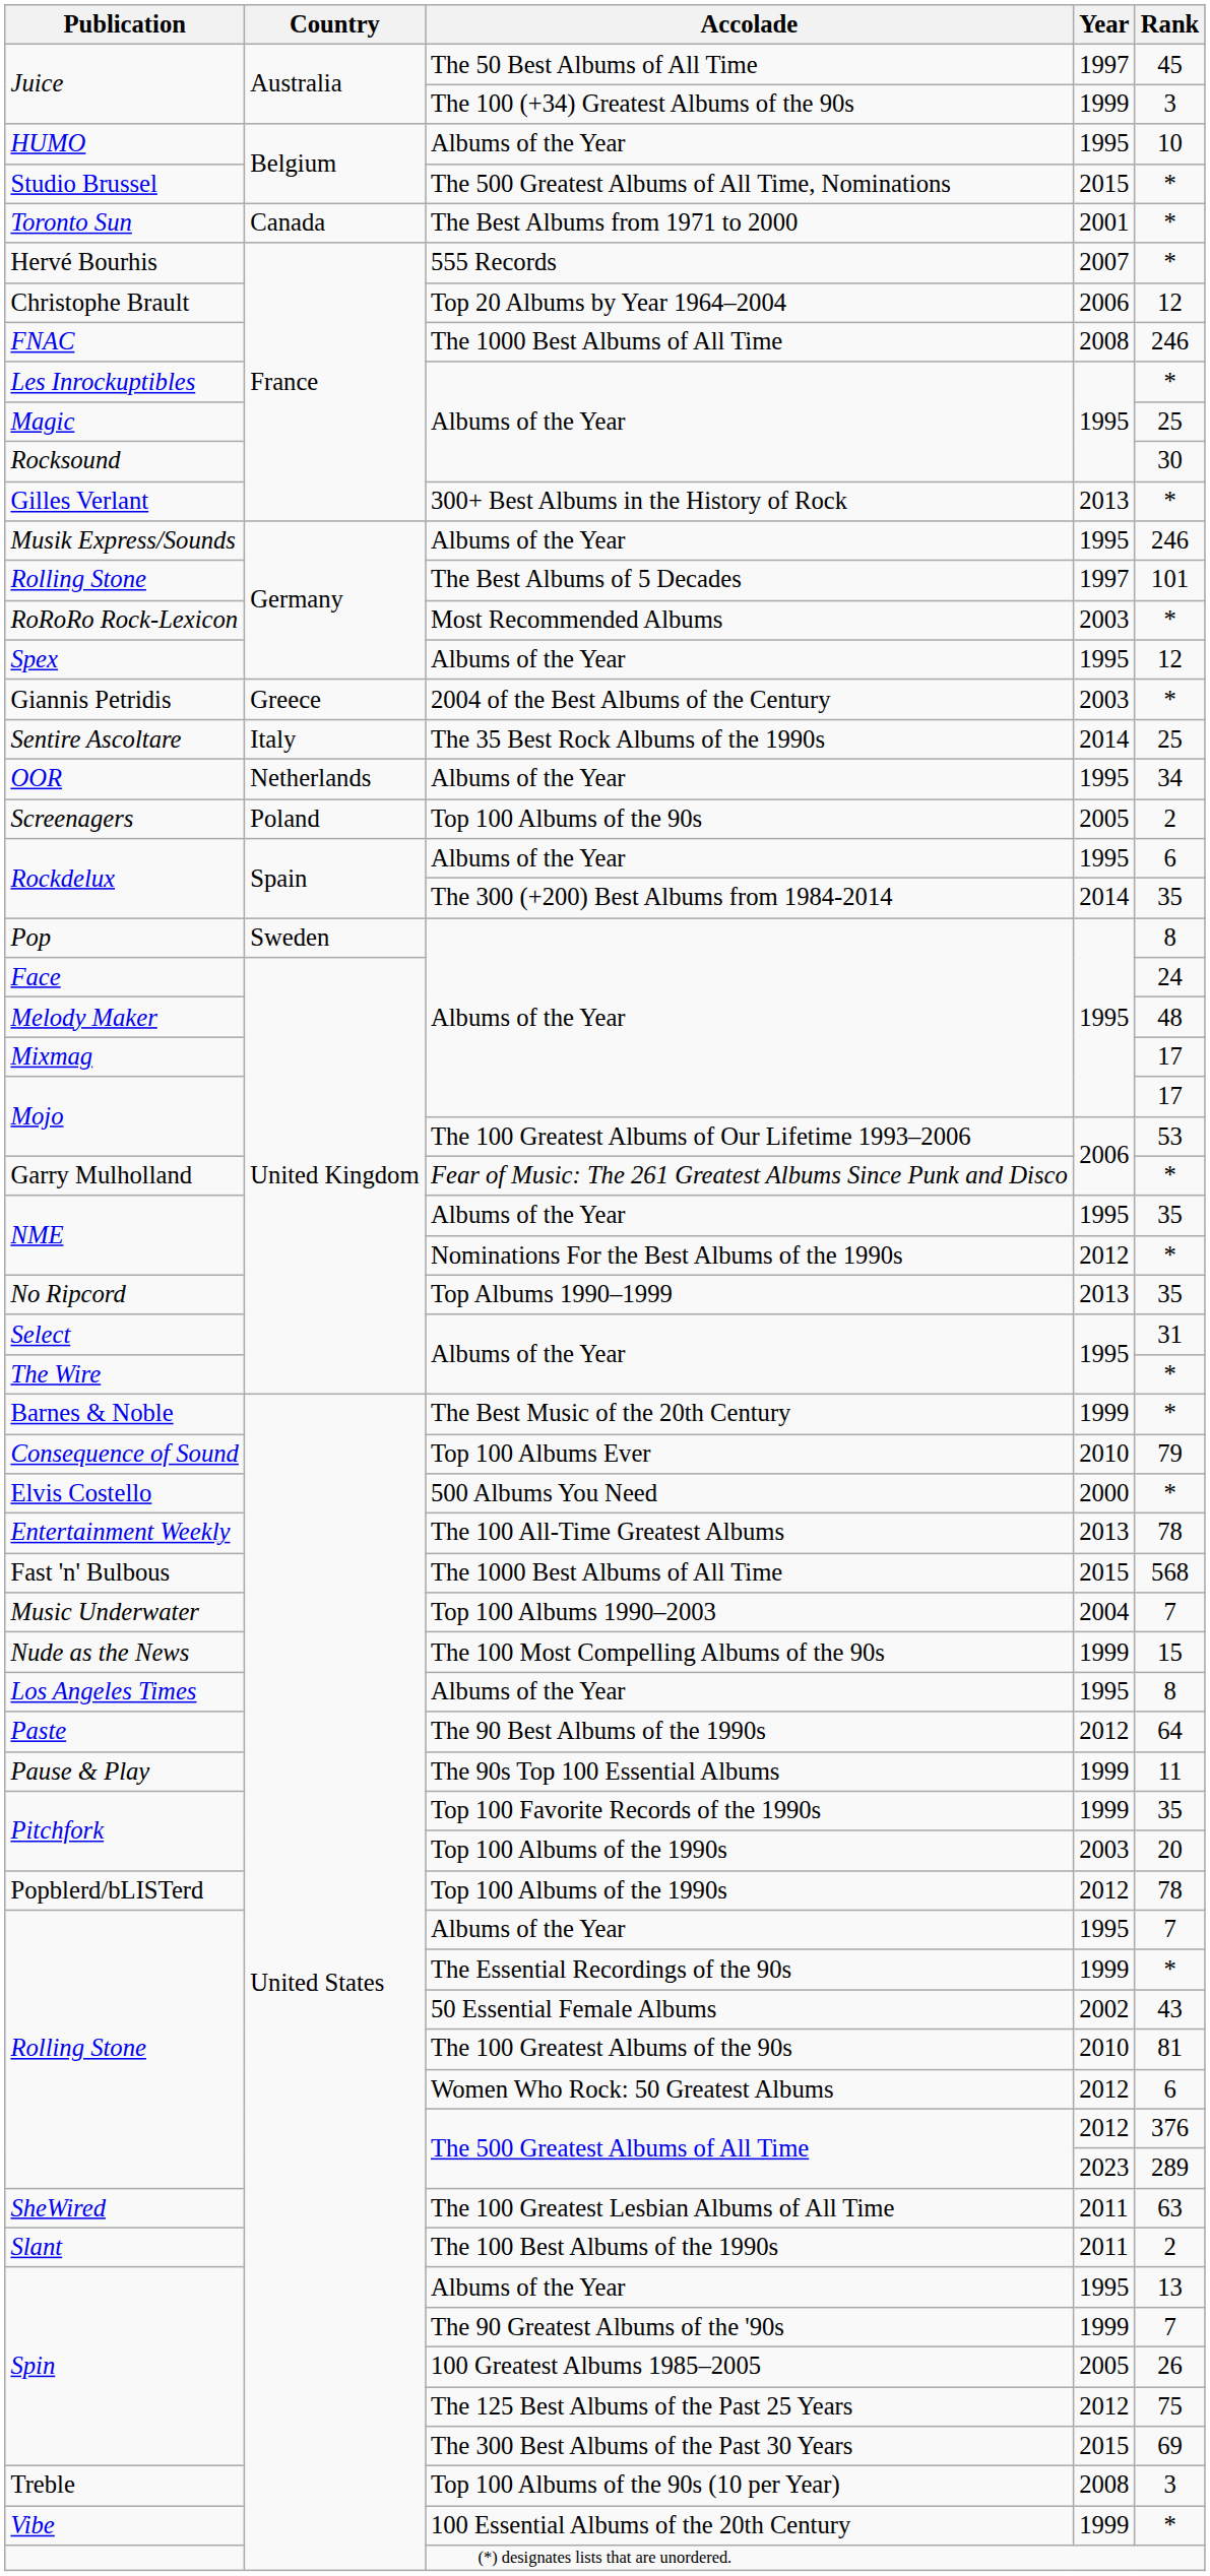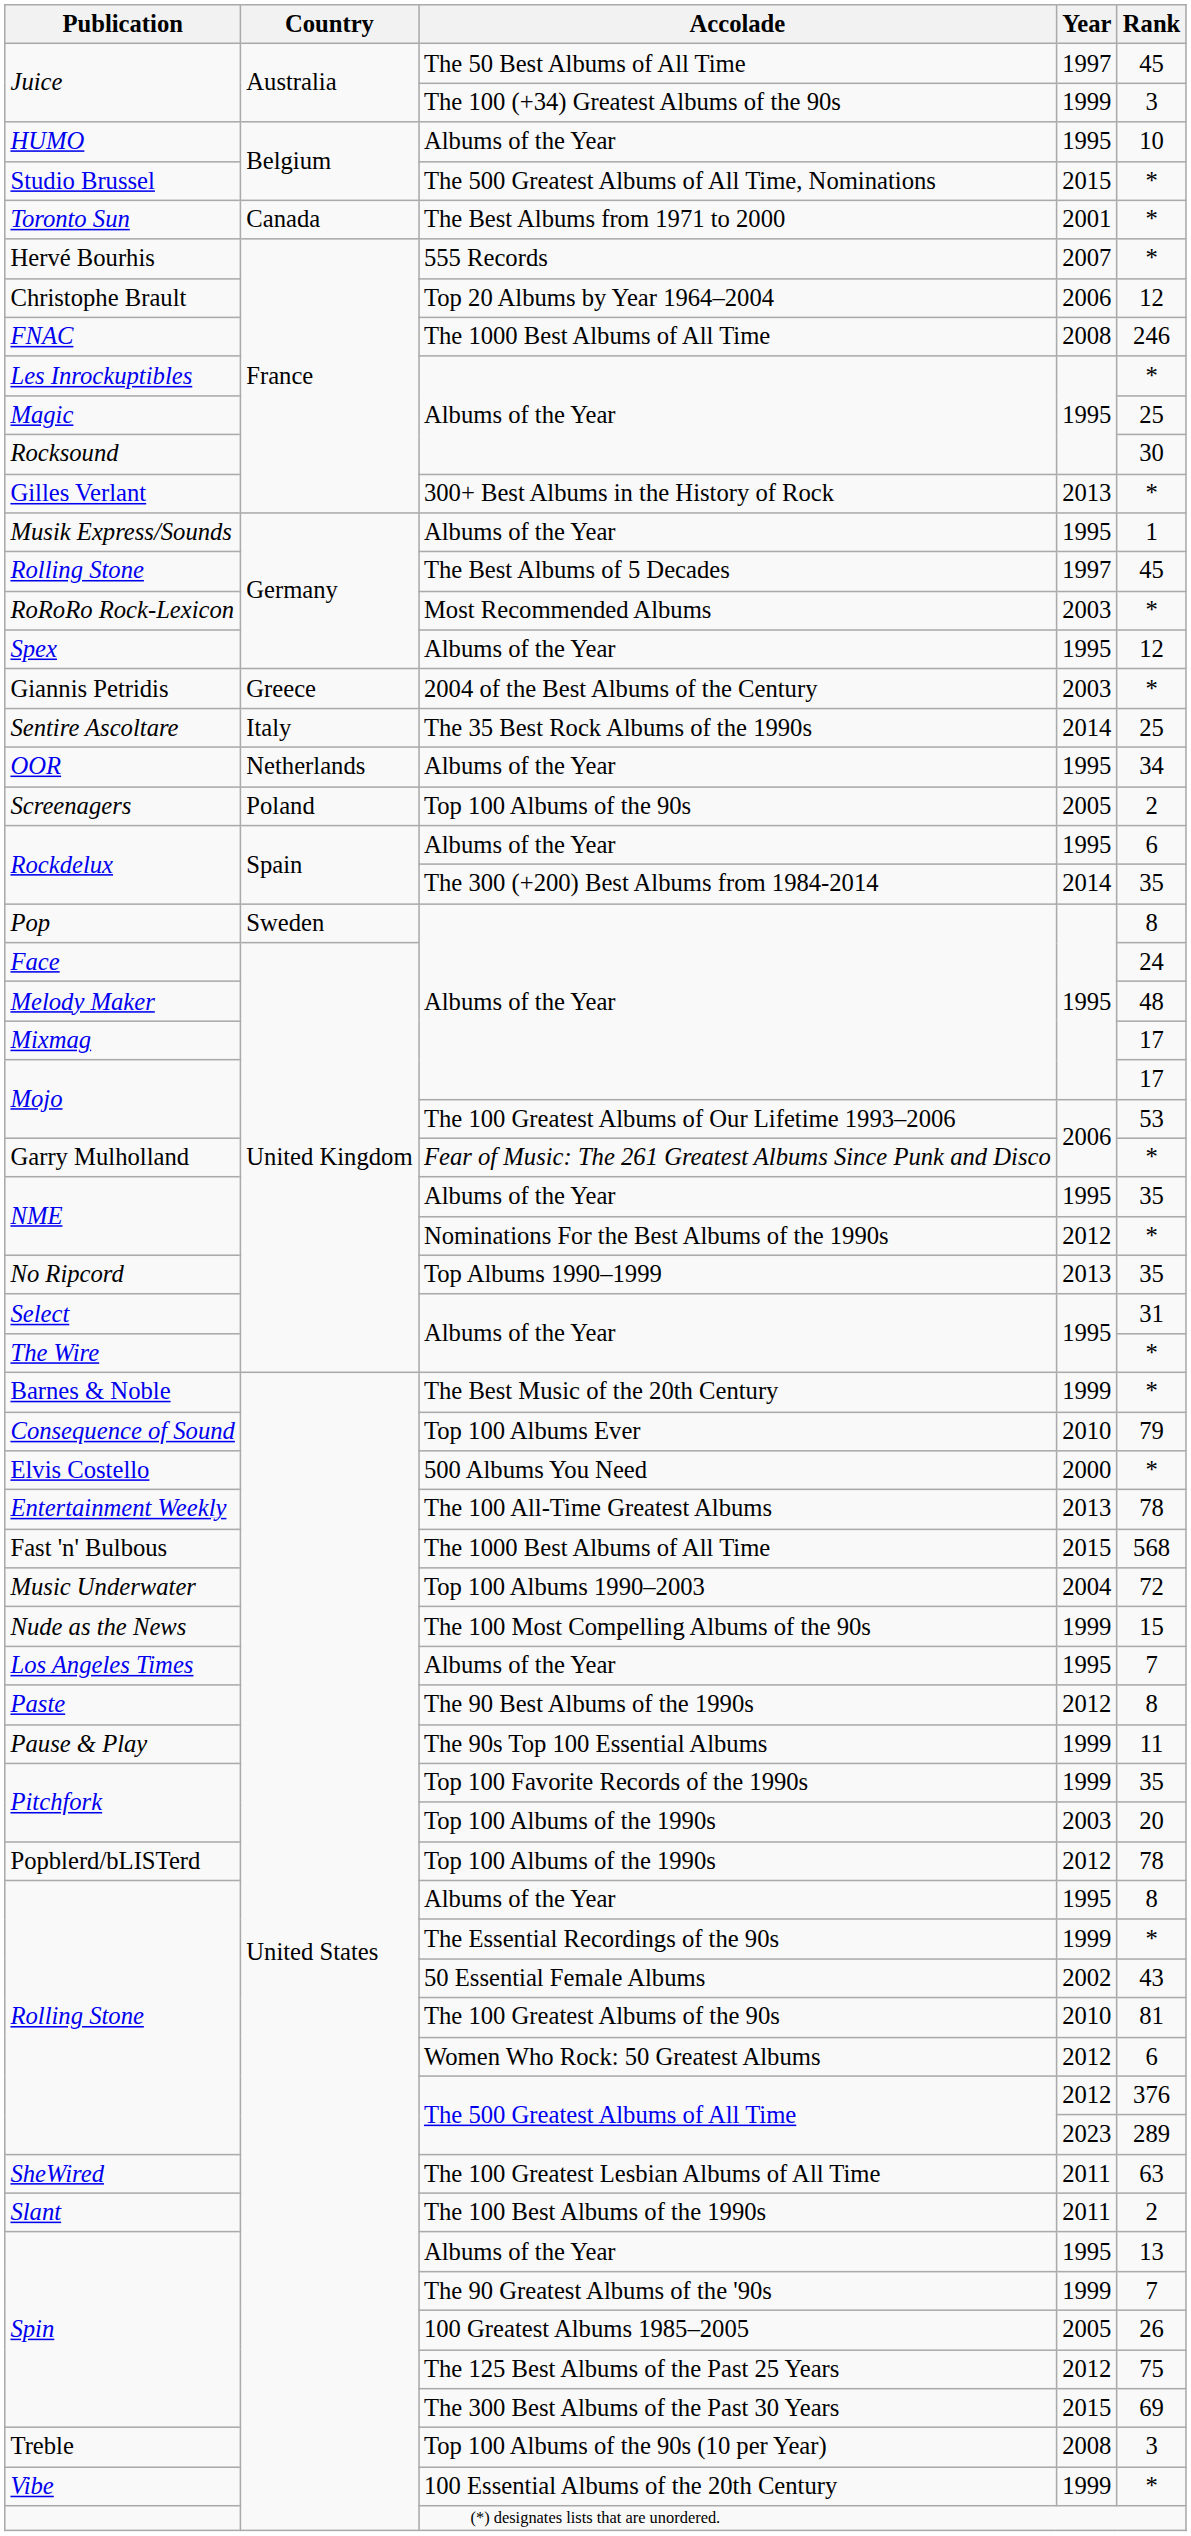 <table class="wikitable sortable plainrowheaders">
 <tr>
 <th scope="col">Publication</th>
 <th scope="col">Country</th>
 <th scope="col">Accolade</th>
 <th scope="col">Year</th>
 <th scope="col">Rank</th>
 </tr>
 <tr>
 <td rowspan=2><em>Juice</em></td>
 <td rowspan=2>Australia</td>
 <td>The 50 Best Albums of All Time</td>
 <td>1997</td>
 <td style="text-align:center;">45</td>
 </tr>
 <tr>
 <td>The 100 (+34) Greatest Albums of the 90s</td>
 <td>1999</td>
 <td style="text-align:center;">3</td>
 </tr>
 <tr>
 <td><em><a href='#'>HUMO</a></em></td>
 <td rowspan=2>Belgium</td>
 <td>Albums of the Year</td>
 <td>1995</td>
 <td style="text-align:center;">10</td>
 </tr>
 <tr>
 <td><a href='#'>Studio Brussel</a></td>
 <td>The 500 Greatest Albums of All Time, Nominations</td>
 <td>2015</td>
 <td style="text-align:center;">*</td>
 </tr>
 <tr>
 <td><em><a href='#'>Toronto Sun</a></em></td>
 <td>Canada</td>
 <td>The Best Albums from 1971 to 2000</td>
 <td>2001</td>
 <td style="text-align:center;">*</td>
 </tr>
 <tr>
 <td>Hervé Bourhis</td>
 <td rowspan=7>France</td>
 <td>555 Records</td>
 <td>2007</td>
 <td style="text-align:center;">*</td>
 </tr>
 <tr>
 <td>Christophe Brault</td>
 <td>Top 20 Albums by Year 1964–2004</td>
 <td>2006</td>
 <td style="text-align:center;">12</td>
 </tr>
 <tr>
 <td><em><a href='#'>FNAC</a></em></td>
 <td>The 1000 Best Albums of All Time</td>
 <td>2008</td>
 <td style="text-align:center;">246</td>
 </tr>
 <tr>
 <td><em><a href='#'>Les Inrockuptibles</a></em></td>
 <td rowspan=3>Albums of the Year </td>
 <td rowspan=3>1995</td>
 <td style="text-align:center;">*</td>
 </tr>
 <tr>
 <td><em><a href='#'>Magic</a></em></td>
 <td style="text-align:center;">25</td>
 </tr>
 <tr>
 <td><em>Rocksound</em></td>
 <td style="text-align:center;">30</td>
 </tr>
 <tr>
 <td><a href='#'>Gilles Verlant</a></td>
 <td>300+ Best Albums in the History of Rock</td>
 <td>2013</td>
 <td style="text-align:center;">*</td>
 </tr>
 <tr>
 <td><em>Musik Express/Sounds</em></td>
 <td rowspan=4>Germany</td>
 <td>Albums of the Year</td>
 <td>1995</td>
-<td style="text-align:center;">246</td>
+<td style="text-align:center;">1</td>
 </tr>
 <tr>
 <td><em><a href='#'>Rolling Stone</a></em></td>
 <td>The Best Albums of 5 Decades</td>
 <td>1997</td>
-<td style="text-align:center;">101</td>
+<td style="text-align:center;">45</td>
 </tr>
 <tr>
 <td><em>RoRoRo Rock-Lexicon</em></td>
 <td>Most Recommended Albums</td>
 <td>2003</td>
 <td style="text-align:center;">*</td>
 </tr>
 <tr>
 <td><em><a href='#'>Spex</a></em></td>
 <td>Albums of the Year</td>
 <td>1995</td>
 <td style="text-align:center;">12</td>
 </tr>
 <tr>
 <td>Giannis Petridis</td>
 <td>Greece</td>
 <td>2004 of the Best Albums of the Century</td>
 <td>2003</td>
 <td style="text-align:center;">*</td>
 </tr>
 <tr>
 <td><em>Sentire Ascoltare</em></td>
 <td>Italy</td>
 <td>The 35 Best Rock Albums of the 1990s</td>
 <td>2014</td>
 <td style="text-align:center;">25</td>
 </tr>
 <tr>
 <td><em><a href='#'>OOR</a></em></td>
 <td>Netherlands</td>
 <td>Albums of the Year</td>
 <td>1995</td>
 <td style="text-align:center;">34</td>
 </tr>
 <tr>
 <td><em>Screenagers</em></td>
 <td>Poland</td>
 <td>Top 100 Albums of the 90s</td>
 <td>2005</td>
 <td style="text-align:center;">2</td>
 </tr>
 <tr>
 <td rowspan=2><em><a href='#'>Rockdelux</a></em></td>
 <td rowspan=2>Spain</td>
 <td>Albums of the Year</td>
 <td>1995</td>
 <td style="text-align:center;">6</td>
 </tr>
 <tr>
 <td>The 300 (+200) Best Albums from 1984-2014</td>
 <td>2014</td>
 <td style="text-align:center;">35</td>
 </tr>
 <tr>
 <td><em>Pop</em></td>
 <td>Sweden</td>
 <td rowspan=5>Albums of the Year</td>
 <td rowspan=5>1995</td>
 <td style="text-align:center;">8</td>
 </tr>
 <tr>
 <td><em><a href='#'>Face</a></em></td>
 <td rowspan=11>United Kingdom</td>
 <td style="text-align:center;">24</td>
 </tr>
 <tr>
 <td><em><a href='#'>Melody Maker</a></em></td>
 <td style="text-align:center;">48</td>
 </tr>
 <tr>
 <td><em><a href='#'>Mixmag</a></em></td>
 <td style="text-align:center;">17</td>
 </tr>
 <tr>
 <td rowspan=2><em><a href='#'>Mojo</a></em></td>
 <td style="text-align:center;">17</td>
 </tr>
 <tr>
 <td>The 100 Greatest Albums of Our Lifetime 1993–2006</td>
 <td rowspan=2>2006</td>
 <td style="text-align:center;">53</td>
 </tr>
 <tr>
 <td>Garry Mulholland</td>
 <td><em>Fear of Music: The 261 Greatest Albums Since Punk and Disco</em></td>
 <td style="text-align:center;">*</td>
 </tr>
 <tr>
 <td rowspan=2><em><a href='#'>NME</a></em></td>
 <td>Albums of the Year</td>
 <td>1995</td>
 <td style="text-align:center;">35</td>
 </tr>
 <tr>
 <td>Nominations For the Best Albums of the 1990s</td>
 <td>2012</td>
 <td style="text-align:center;">*</td>
 </tr>
 <tr>
 <td><em>No Ripcord</em></td>
 <td>Top Albums 1990–1999</td>
 <td>2013</td>
 <td style="text-align:center;">35</td>
 </tr>
 <tr>
 <td><em><a href='#'>Select</a></em></td>
 <td rowspan=2>Albums of the Year</td>
 <td rowspan=2>1995</td>
 <td style="text-align:center;">31</td>
 </tr>
 <tr>
 <td><em><a href='#'>The Wire</a></em></td>
 <td style="text-align:center;">*</td>
 </tr>
 <tr>
 <td><a href='#'>Barnes & Noble</a></td>
 <td rowspan=30>United States</td>
 <td>The Best Music of the 20th Century</td>
 <td>1999</td>
 <td style="text-align:center;">*</td>
 </tr>
 <tr>
 <td><em><a href='#'>Consequence of Sound</a></em></td>
 <td>Top 100 Albums Ever</td>
 <td>2010</td>
 <td style="text-align:center;">79</td>
 </tr>
 <tr>
 <td><a href='#'>Elvis Costello</a></td>
 <td>500 Albums You Need</td>
 <td>2000</td>
 <td style="text-align:center;">*</td>
 </tr>
 <tr>
 <td><em><a href='#'>Entertainment Weekly</a></em></td>
 <td>The 100 All-Time Greatest Albums</td>
 <td>2013</td>
 <td style="text-align:center;">78</td>
 </tr>
 <tr>
 <td>Fast 'n' Bulbous</td>
 <td>The 1000 Best Albums of All Time</td>
 <td>2015</td>
 <td style="text-align:center;">568</td>
 </tr>
 <tr>
 <td><em>Music Underwater</em></td>
 <td>Top 100 Albums 1990–2003</td>
 <td>2004</td>
-<td style="text-align:center;">7</td>
+<td style="text-align:center;">72</td>
 </tr>
 <tr>
 <td><em>Nude as the News</em></td>
 <td>The 100 Most Compelling Albums of the 90s</td>
 <td>1999</td>
 <td style="text-align:center;">15</td>
 </tr>
 <tr>
 <td><em><a href='#'>Los Angeles Times</a></em></td>
 <td>Albums of the Year</td>
 <td>1995</td>
-<td style="text-align:center;">8</td>
+<td style="text-align:center;">7</td>
 </tr>
 <tr>
 <td><em><a href='#'>Paste</a></em></td>
 <td>The 90 Best Albums of the 1990s</td>
 <td>2012</td>
-<td style="text-align:center;">64</td>
+<td style="text-align:center;">8</td>
 </tr>
 <tr>
 <td><em>Pause & Play</em></td>
 <td>The 90s Top 100 Essential Albums</td>
 <td>1999</td>
 <td style="text-align:center;">11</td>
 </tr>
 <tr>
 <td rowspan=2><em><a href='#'>Pitchfork</a></em></td>
 <td>Top 100 Favorite Records of the 1990s</td>
 <td>1999</td>
 <td style="text-align:center;">35</td>
 </tr>
 <tr>
 <td>Top 100 Albums of the 1990s</td>
 <td>2003</td>
 <td style="text-align:center;">20</td>
 </tr>
 <tr>
 <td>Popblerd/bLISTerd</td>
 <td>Top 100 Albums of the 1990s</td>
 <td>2012</td>
 <td style="text-align:center;">78</td>
 </tr>
 <tr>
 <td rowspan=7><em><a href='#'>Rolling Stone</a></em></td>
 <td>Albums of the Year</td>
 <td>1995</td>
-<td style="text-align:center;">7</td>
+<td style="text-align:center;">8</td>
 </tr>
 <tr>
 <td>The Essential Recordings of the 90s</td>
 <td>1999</td>
 <td style="text-align:center;">*</td>
 </tr>
 <tr>
 <td>50 Essential Female Albums</td>
 <td>2002</td>
 <td style="text-align:center;">43</td>
 </tr>
 <tr>
 <td>The 100 Greatest Albums of the 90s</td>
 <td>2010</td>
 <td style="text-align:center;">81</td>
 </tr>
 <tr>
 <td>Women Who Rock: 50 Greatest Albums</td>
 <td>2012</td>
 <td style="text-align:center;">6</td>
 </tr>
 <tr>
 <td rowspan="2"><a href='#'>The 500 Greatest Albums of All Time</a></td>
 <td>2012</td>
 <td style="text-align:center;">376</td>
 </tr>
 <tr>
 <td>2023</td>
 <td style="text-align:center;">289</td>
 </tr>
 <tr>
 <td><em><a href='#'>SheWired</a></em></td>
 <td>The 100 Greatest Lesbian Albums of All Time</td>
 <td>2011</td>
 <td style="text-align:center;">63</td>
 </tr>
 <tr>
 <td><em><a href='#'>Slant</a></em></td>
 <td>The 100 Best Albums of the 1990s</td>
 <td>2011</td>
 <td style="text-align:center;">2</td>
 </tr>
 <tr>
 <td rowspan=5><em><a href='#'>Spin</a></em></td>
 <td>Albums of the Year</td>
 <td>1995</td>
 <td style="text-align:center;">13</td>
 </tr>
 <tr>
 <td>The 90 Greatest Albums of the '90s</td>
 <td>1999</td>
 <td style="text-align:center;">7</td>
 </tr>
 <tr>
 <td>100 Greatest Albums 1985–2005</td>
 <td>2005</td>
 <td style="text-align:center;">26</td>
 </tr>
 <tr>
 <td>The 125 Best Albums of the Past 25 Years</td>
 <td>2012</td>
 <td style="text-align:center;">75</td>
 </tr>
 <tr>
 <td>The 300 Best Albums of the Past 30 Years</td>
 <td>2015</td>
 <td style="text-align:center;">69</td>
 </tr>
 <tr>
 <td>Treble</td>
 <td>Top 100 Albums of the 90s (10 per Year)</td>
 <td>2008</td>
 <td style="text-align:center;">3</td>
 </tr>
 <tr>
 <td><em><a href='#'>Vibe</a></em></td>
 <td>100 Essential Albums of the 20th Century</td>
 <td>1999</td>
 <td style="text-align:center;">*</td>
 </tr>
 <tr>
 <td colspan="7" style="text-align:center; font-size:8pt;">(*) designates lists that are unordered.</td>
 </tr>
 </table>
